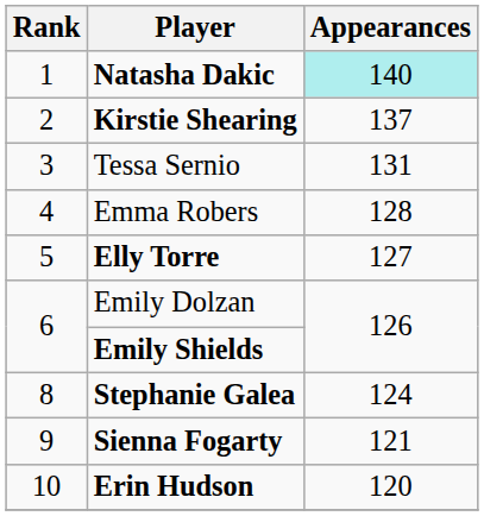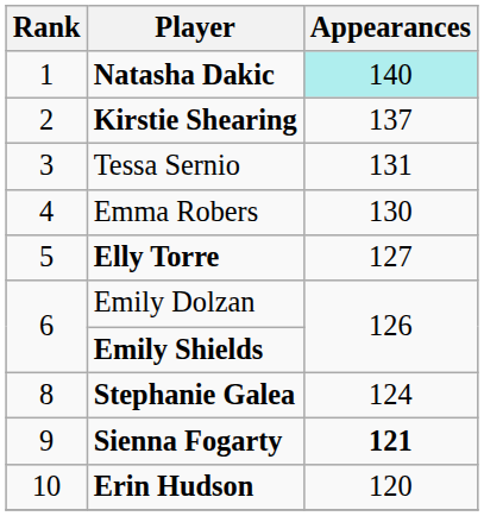 <table class="wikitable" style="text-align:center; margin-left:1em">
 <tr>
 <th>Rank</th>
 <th>Player</th>
 <th>Appearances</th>
 </tr>
 <tr>
 <td>1</td>
 <td style="text-align:left"> <strong>Natasha Dakic</strong></td>
 <td style="background: paleturquoise;">140</td>
 </tr>
 <tr>
 <td>2</td>
 <td style="text-align:left"> <strong>Kirstie Shearing</strong></td>
 <td>137</td>
 </tr>
 <tr>
 <td>3</td>
 <td style="text-align:left"> Tessa Sernio</td>
 <td>131</td>
 </tr>
 <tr>
 <td>4</td>
 <td style="text-align:left"> Emma Robers</td>
-<td>128</td>
+<td>130</td>
 </tr>
 <tr>
 <td>5</td>
 <td style="text-align:left"> <strong>Elly Torre</strong></td>
 <td>127</td>
 </tr>
 <tr>
 <td rowspan=2>6</td>
 <td style="text-align:left"> Emily Dolzan</td>
 <td rowspan=2>126</td>
 </tr>
 <tr>
 <td style="text-align:left"> <strong>Emily Shields</strong></td>
 </tr>
 <tr>
 <td>8</td>
 <td style="text-align:left"> <strong>Stephanie Galea</strong></td>
 <td>124</td>
 </tr>
 <tr>
 <td>9</td>
 <td style="text-align:left"> <strong>Sienna Fogarty</strong></td>
-<td>121</td>
+<td><strong>121</strong></td>
 </tr>
 <tr>
 <td>10</td>
 <td style="text-align:left"> <strong>Erin Hudson</strong></td>
 <td>120</td>
 </tr>
 <tr>
 </tr>
 </table>
